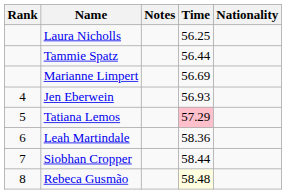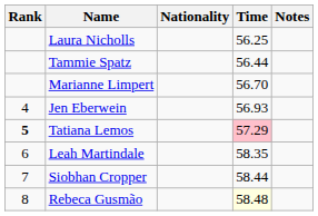 <table class="wikitable sortable" style="text-align:center">
 <tr>
 <th>Rank</th>
 <th>Name</th>
+<th>Nationality</th>
+<th>Time</th>
 <th>Notes</th>
-<th>Time</th>
-<th>Nationality</th>
 </tr>
 <tr>
 <td></td>
 <td align=left><a href='#'>Laura Nicholls</a></td>
+<td align=left></td>
+<td>56.25</td>
 <td></td>
-<td>56.25</td>
-<td align=left></td>
 </tr>
 <tr>
 <td></td>
 <td align=left><a href='#'>Tammie Spatz</a></td>
+<td align=left></td>
+<td>56.44</td>
 <td></td>
-<td>56.44</td>
-<td align=left></td>
 </tr>
 <tr>
 <td></td>
 <td align=left><a href='#'>Marianne Limpert</a></td>
+<td align=left></td>
+<td>56.70</td>
 <td></td>
-<td>56.69</td>
-<td align=left></td>
 </tr>
 <tr>
 <td>4</td>
 <td align=left><a href='#'>Jen Eberwein</a></td>
+<td align=left></td>
+<td>56.93</td>
 <td></td>
-<td>56.93</td>
-<td align=left></td>
 </tr>
 <tr>
-<td>5</td>
+<td><strong>5</strong></td>
 <td align=left><a href='#'>Tatiana Lemos</a></td>
+<td align=left></td>
+<td style="background: pink;">57.29</td>
 <td></td>
-<td style="background: pink;">57.29</td>
-<td align=left></td>
 </tr>
 <tr>
 <td>6</td>
 <td align=left><a href='#'>Leah Martindale</a></td>
+<td align=left></td>
+<td>58.35</td>
 <td></td>
-<td>58.36</td>
-<td align=left></td>
 </tr>
 <tr>
 <td>7</td>
 <td align=left><a href='#'>Siobhan Cropper</a></td>
+<td align=left></td>
+<td>58.44</td>
 <td></td>
-<td>58.44</td>
-<td align=left></td>
 </tr>
 <tr>
 <td>8</td>
 <td align=left><a href='#'>Rebeca Gusmão</a></td>
+<td align=left></td>
+<td style="background: lightyellow;">58.48</td>
 <td></td>
-<td style="background: lightyellow;">58.48</td>
-<td align=left></td>
 </tr>
 </table>
